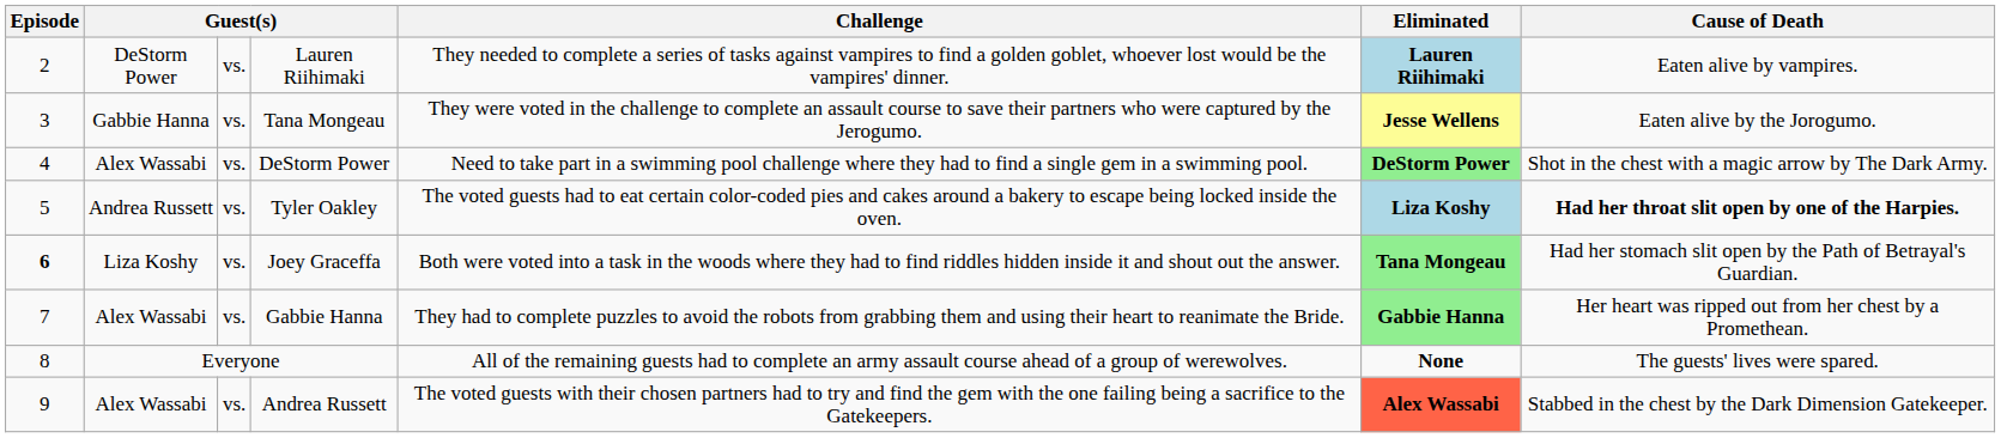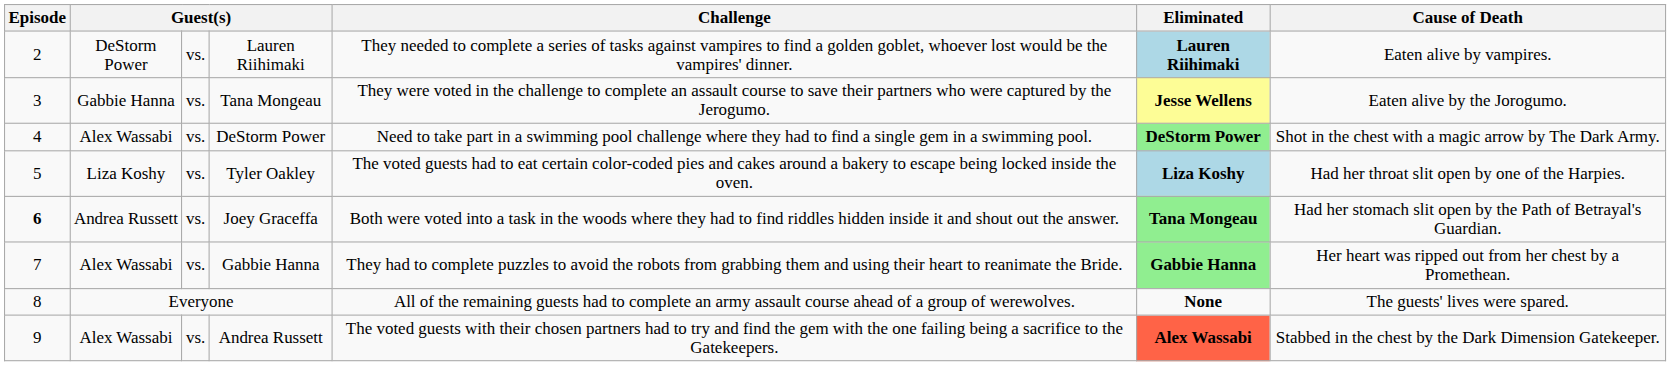 <table class="wikitable" style="text-align:center;">
 <tr>
 <th scope="col">Episode</th>
 <th scope="col" colspan="3">Guest(s)</th>
 <th scope="col">Challenge</th>
 <th scope="col">Eliminated</th>
 <th scope="col">Cause of Death</th>
 </tr>
 <tr>
 <td>2</td>
 <td>DeStorm Power</td>
 <td>vs.</td>
 <td>Lauren Riihimaki</td>
 <td>They needed to complete a series of tasks against vampires to find a golden goblet, whoever lost would be the vampires' dinner.</td>
 <td bgcolor="ADD8E6"><strong>Lauren Riihimaki</strong></td>
 <td>Eaten alive by vampires.</td>
 </tr>
 <tr>
 <td>3</td>
 <td>Gabbie Hanna</td>
 <td>vs.</td>
 <td>Tana Mongeau</td>
 <td>They were voted in the challenge to complete an assault course to save their partners who were captured by the Jerogumo.</td>
 <td bgcolor="FDFD96"><strong>Jesse Wellens</strong></td>
 <td>Eaten alive by the Jorogumo.</td>
 </tr>
 <tr>
 <td>4</td>
 <td>Alex Wassabi</td>
 <td>vs.</td>
 <td>DeStorm Power</td>
 <td>Need to take part in a swimming pool challenge where they had to find a single gem in a swimming pool.</td>
 <td bgcolor="90EE90"><strong>DeStorm Power</strong></td>
 <td>Shot in the chest with a magic arrow by The Dark Army.</td>
 </tr>
 <tr>
 <td>5</td>
-<td>Andrea Russett</td>
+<td>Liza Koshy</td>
 <td>vs.</td>
 <td>Tyler Oakley</td>
 <td>The voted guests had to eat certain color-coded pies and cakes around a bakery to escape being locked inside the oven.</td>
 <td bgcolor="ADD8E6"><strong>Liza Koshy</strong></td>
-<td><strong>Had her throat slit open by one of the Harpies.</strong></td>
+<td>Had her throat slit open by one of the Harpies.</td>
 </tr>
 <tr>
 <td><strong>6</strong></td>
-<td>Liza Koshy</td>
+<td>Andrea Russett</td>
 <td>vs.</td>
 <td>Joey Graceffa</td>
 <td>Both were voted into a task in the woods where they had to find riddles hidden inside it and shout out the answer.</td>
 <td bgcolor="90EE90"><strong>Tana Mongeau</strong></td>
 <td>Had her stomach slit open by the Path of Betrayal's Guardian.</td>
 </tr>
 <tr>
 <td>7</td>
 <td>Alex Wassabi</td>
 <td>vs.</td>
 <td>Gabbie Hanna</td>
 <td>They had to complete puzzles to avoid the robots from grabbing them and using their heart to reanimate the Bride.</td>
 <td bgcolor="90EE90"><strong>Gabbie Hanna</strong></td>
 <td>Her heart was ripped out from her chest by a Promethean.</td>
 </tr>
 <tr>
 <td>8</td>
 <td colspan="3" scope="col">Everyone</td>
 <td>All of the remaining guests had to complete an army assault course ahead of a group of werewolves.</td>
 <td><strong>None</strong></td>
 <td>The guests' lives were spared.</td>
 </tr>
 <tr>
 <td>9</td>
 <td>Alex Wassabi</td>
 <td>vs.</td>
 <td>Andrea Russett</td>
 <td>The voted guests with their chosen partners had to try and find the gem with the one failing being a sacrifice to the Gatekeepers.</td>
 <td bgcolor="FF6347"><strong>Alex Wassabi</strong></td>
 <td>Stabbed in the chest by the Dark Dimension Gatekeeper.</td>
 </tr>
 </table>
